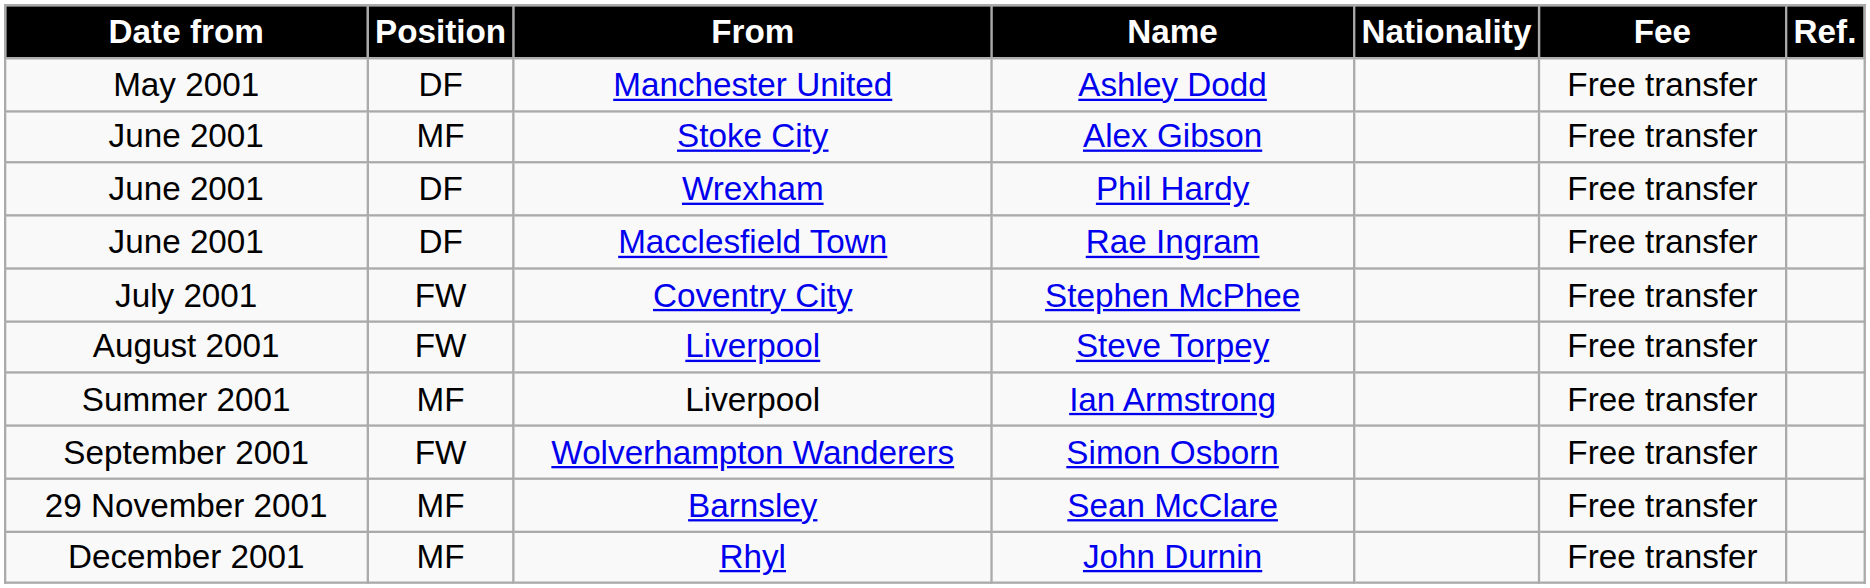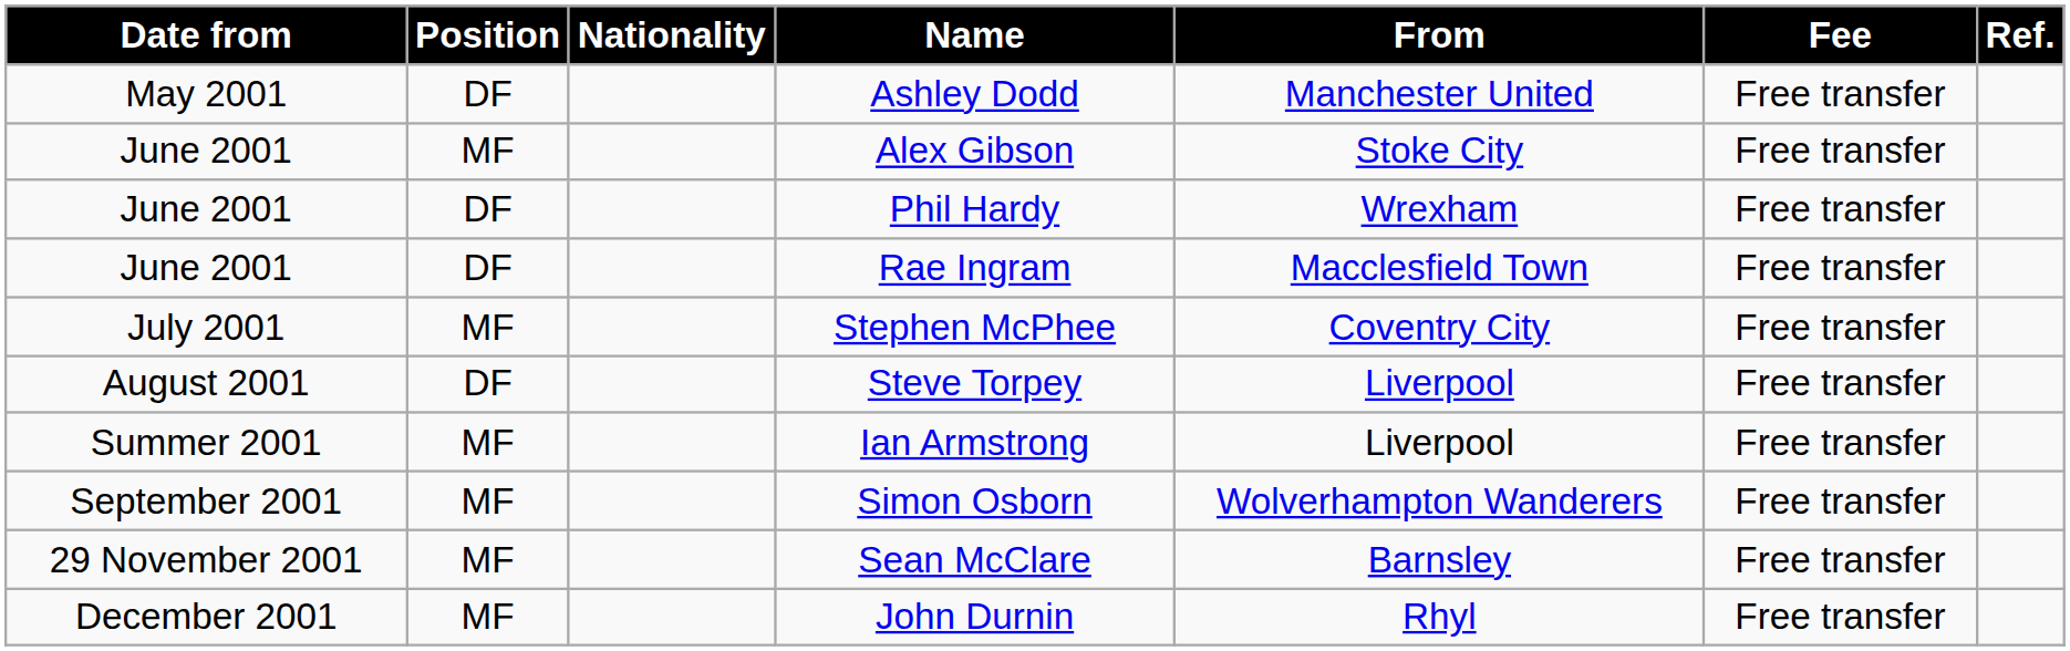 <table class="wikitable" style="text-align:center; font-size:90%; ">
 <tr>
 <th style="background:#000000; color:white; width:150px;">Date from</th>
 <th style="background:#000000; color:white; width:50px;">Position</th>
+<th style="background:#000000; color:white; width:50px;">Nationality</th>
+<th style="background:#000000; color:white; width:150px;">Name</th>
 <th style="background:#000000; color:white; width:200px;">From</th>
-<th style="background:#000000; color:white; width:150px;">Name</th>
-<th style="background:#000000; color:white; width:50px;">Nationality</th>
 <th style="background:#000000; color:white; width:100px;">Fee</th>
 <th style="background:#000000; color:white; width:25px;">Ref.</th>
 </tr>
 <tr>
 <td>May 2001</td>
 <td>DF</td>
+<td></td>
+<td><a href='#'>Ashley Dodd</a></td>
 <td><a href='#'>Manchester United</a></td>
-<td><a href='#'>Ashley Dodd</a></td>
-<td></td>
 <td>Free transfer</td>
 <td></td>
 </tr>
 <tr>
 <td>June 2001</td>
 <td>MF</td>
+<td></td>
+<td><a href='#'>Alex Gibson</a></td>
 <td><a href='#'>Stoke City</a></td>
-<td><a href='#'>Alex Gibson</a></td>
-<td></td>
 <td>Free transfer</td>
 <td></td>
 </tr>
 <tr>
 <td>June 2001</td>
 <td>DF</td>
+<td></td>
+<td><a href='#'>Phil Hardy</a></td>
 <td><a href='#'>Wrexham</a></td>
-<td><a href='#'>Phil Hardy</a></td>
-<td></td>
 <td>Free transfer</td>
 <td></td>
 </tr>
 <tr>
 <td>June 2001</td>
 <td>DF</td>
+<td></td>
+<td><a href='#'>Rae Ingram</a></td>
 <td><a href='#'>Macclesfield Town</a></td>
-<td><a href='#'>Rae Ingram</a></td>
-<td></td>
 <td>Free transfer</td>
 <td></td>
 </tr>
 <tr>
 <td>July 2001</td>
-<td>FW</td>
+<td>MF</td>
+<td></td>
+<td><a href='#'>Stephen McPhee</a></td>
 <td><a href='#'>Coventry City</a></td>
-<td><a href='#'>Stephen McPhee</a></td>
-<td></td>
 <td>Free transfer</td>
 <td></td>
 </tr>
 <tr>
 <td>August 2001</td>
-<td>FW</td>
+<td>DF</td>
+<td></td>
+<td><a href='#'>Steve Torpey</a></td>
 <td><a href='#'>Liverpool</a></td>
-<td><a href='#'>Steve Torpey</a></td>
-<td></td>
 <td>Free transfer</td>
 <td></td>
 </tr>
 <tr>
 <td>Summer 2001</td>
 <td>MF</td>
+<td></td>
+<td><a href='#'>Ian Armstrong</a></td>
 <td>Liverpool</td>
-<td><a href='#'>Ian Armstrong</a></td>
-<td></td>
 <td>Free transfer</td>
 <td></td>
 </tr>
 <tr>
 <td>September 2001</td>
-<td>FW</td>
+<td>MF</td>
+<td></td>
+<td><a href='#'>Simon Osborn</a></td>
 <td><a href='#'>Wolverhampton Wanderers</a></td>
-<td><a href='#'>Simon Osborn</a></td>
-<td></td>
 <td>Free transfer</td>
 <td></td>
 </tr>
 <tr>
 <td>29 November 2001</td>
 <td>MF</td>
+<td></td>
+<td><a href='#'>Sean McClare</a></td>
 <td><a href='#'>Barnsley</a></td>
-<td><a href='#'>Sean McClare</a></td>
-<td></td>
 <td>Free transfer</td>
 <td></td>
 </tr>
 <tr>
 <td>December 2001</td>
 <td>MF</td>
+<td></td>
+<td><a href='#'>John Durnin</a></td>
 <td> <a href='#'>Rhyl</a></td>
-<td><a href='#'>John Durnin</a></td>
-<td></td>
 <td>Free transfer</td>
 <td></td>
 </tr>
 </table>
